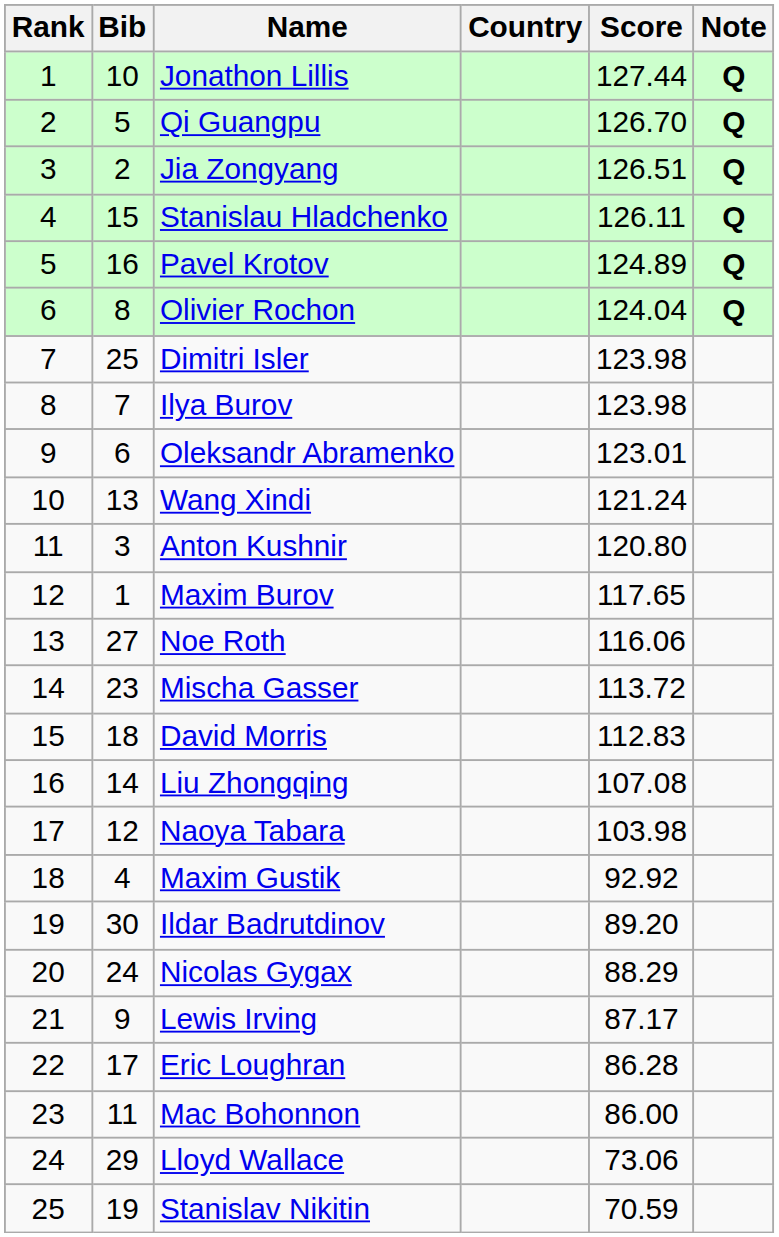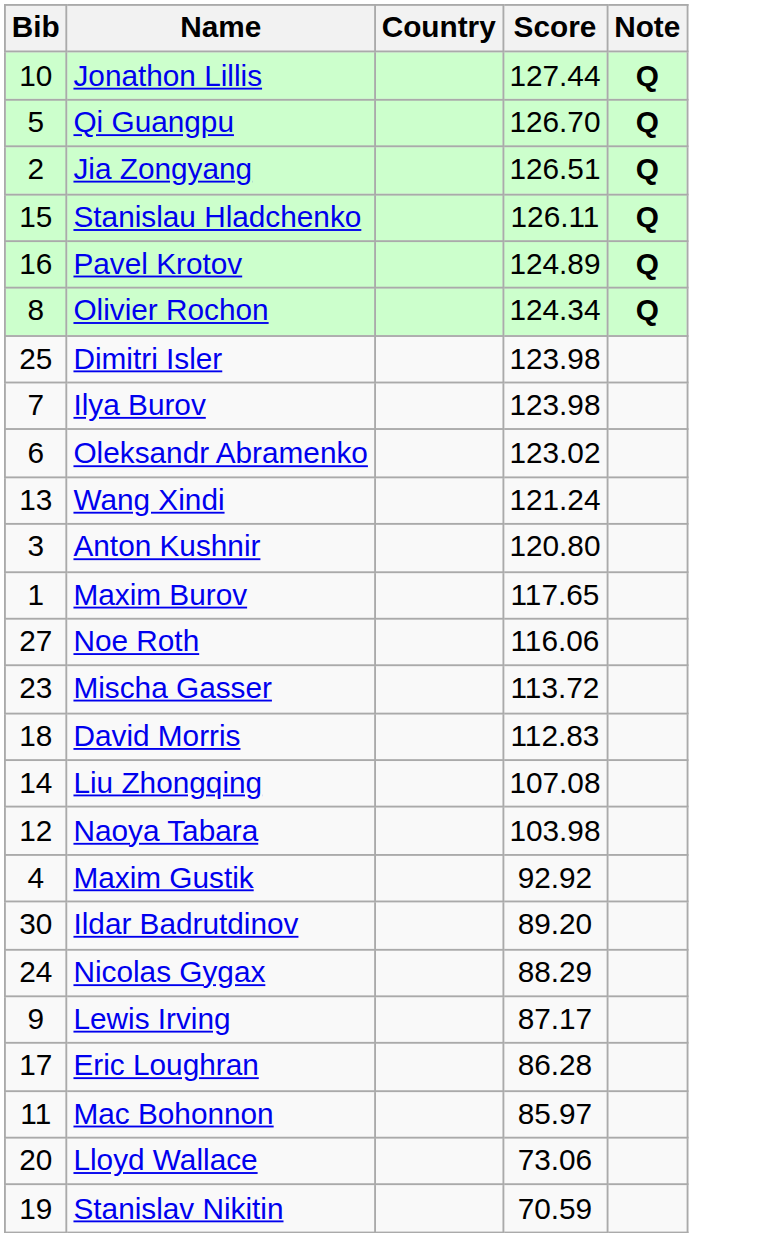 <table class="wikitable sortable" style="text-align:center">
 <tr>
-<th>Rank</th>
 <th>Bib</th>
 <th>Name</th>
 <th>Country</th>
 <th>Score</th>
 <th>Note</th>
 </tr>
 <tr bgcolor=ccffcc>
-<td>1</td>
 <td>10</td>
 <td align="left"><a href='#'>Jonathon Lillis</a></td>
 <td align=left></td>
 <td>127.44</td>
 <td><strong>Q</strong></td>
 </tr>
 <tr bgcolor=ccffcc>
-<td>2</td>
 <td>5</td>
 <td align="left"><a href='#'>Qi Guangpu</a></td>
 <td align=left></td>
 <td>126.70</td>
 <td><strong>Q</strong></td>
 </tr>
 <tr bgcolor=ccffcc>
-<td>3</td>
 <td>2</td>
 <td align="left"><a href='#'>Jia Zongyang</a></td>
 <td align=left></td>
 <td>126.51</td>
 <td><strong>Q</strong></td>
 </tr>
 <tr bgcolor=ccffcc>
-<td>4</td>
 <td>15</td>
 <td align="left"><a href='#'>Stanislau Hladchenko</a></td>
 <td align=left></td>
 <td>126.11</td>
 <td><strong>Q</strong></td>
 </tr>
 <tr bgcolor=ccffcc>
-<td>5</td>
 <td>16</td>
 <td align="left"><a href='#'>Pavel Krotov</a></td>
 <td align=left></td>
 <td>124.89</td>
 <td><strong>Q</strong></td>
 </tr>
 <tr bgcolor=ccffcc>
-<td>6</td>
 <td>8</td>
 <td align="left"><a href='#'>Olivier Rochon</a></td>
 <td align=left></td>
-<td>124.04</td>
+<td>124.34</td>
 <td><strong>Q</strong></td>
 </tr>
 <tr>
-<td>7</td>
 <td>25</td>
 <td align="left"><a href='#'>Dimitri Isler</a></td>
 <td align=left></td>
 <td>123.98</td>
 <td></td>
 </tr>
 <tr>
-<td>8</td>
 <td>7</td>
 <td align="left"><a href='#'>Ilya Burov</a></td>
 <td align=left></td>
 <td>123.98</td>
 <td></td>
 </tr>
 <tr>
-<td>9</td>
 <td>6</td>
 <td align="left"><a href='#'>Oleksandr Abramenko</a></td>
 <td align=left></td>
-<td>123.01</td>
+<td>123.02</td>
 <td></td>
 </tr>
 <tr>
-<td>10</td>
 <td>13</td>
 <td align="left"><a href='#'>Wang Xindi</a></td>
 <td align=left></td>
 <td>121.24</td>
 <td></td>
 </tr>
 <tr>
-<td>11</td>
 <td>3</td>
 <td align="left"><a href='#'>Anton Kushnir</a></td>
 <td align=left></td>
 <td>120.80</td>
 <td></td>
 </tr>
 <tr>
-<td>12</td>
 <td>1</td>
 <td align="left"><a href='#'>Maxim Burov</a></td>
 <td align=left></td>
 <td>117.65</td>
 <td></td>
 </tr>
 <tr>
-<td>13</td>
 <td>27</td>
 <td align="left"><a href='#'>Noe Roth</a></td>
 <td align=left></td>
 <td>116.06</td>
 <td></td>
 </tr>
 <tr>
-<td>14</td>
 <td>23</td>
 <td align="left"><a href='#'>Mischa Gasser</a></td>
 <td align=left></td>
 <td>113.72</td>
 <td></td>
 </tr>
 <tr>
-<td>15</td>
 <td>18</td>
 <td align="left"><a href='#'>David Morris</a></td>
 <td align=left></td>
 <td>112.83</td>
 <td></td>
 </tr>
 <tr>
-<td>16</td>
 <td>14</td>
 <td align="left"><a href='#'>Liu Zhongqing</a></td>
 <td align=left></td>
 <td>107.08</td>
 <td></td>
 </tr>
 <tr>
-<td>17</td>
 <td>12</td>
 <td align="left"><a href='#'>Naoya Tabara</a></td>
 <td align=left></td>
 <td>103.98</td>
 <td></td>
 </tr>
 <tr>
-<td>18</td>
 <td>4</td>
 <td align="left"><a href='#'>Maxim Gustik</a></td>
 <td align=left></td>
 <td>92.92</td>
 <td></td>
 </tr>
 <tr>
-<td>19</td>
 <td>30</td>
 <td align="left"><a href='#'>Ildar Badrutdinov</a></td>
 <td align=left></td>
 <td>89.20</td>
 <td></td>
 </tr>
 <tr>
-<td>20</td>
 <td>24</td>
 <td align="left"><a href='#'>Nicolas Gygax</a></td>
 <td align=left></td>
 <td>88.29</td>
 <td></td>
 </tr>
 <tr>
-<td>21</td>
 <td>9</td>
 <td align="left"><a href='#'>Lewis Irving</a></td>
 <td align=left></td>
 <td>87.17</td>
 <td></td>
 </tr>
 <tr>
-<td>22</td>
 <td>17</td>
 <td align="left"><a href='#'>Eric Loughran</a></td>
 <td align=left></td>
 <td>86.28</td>
 <td></td>
 </tr>
 <tr>
-<td>23</td>
 <td>11</td>
 <td align="left"><a href='#'>Mac Bohonnon</a></td>
 <td align=left></td>
-<td>86.00</td>
+<td>85.97</td>
 <td></td>
 </tr>
 <tr>
-<td>24</td>
-<td>29</td>
+<td>20</td>
 <td align="left"><a href='#'>Lloyd Wallace</a></td>
 <td align=left></td>
 <td>73.06</td>
 <td></td>
 </tr>
 <tr>
-<td>25</td>
 <td>19</td>
 <td align="left"><a href='#'>Stanislav Nikitin</a></td>
 <td align=left></td>
 <td>70.59</td>
 <td></td>
 </tr>
 </table>
